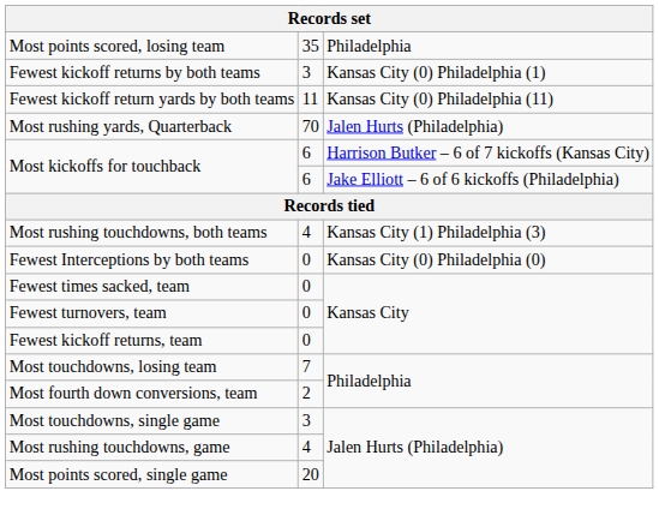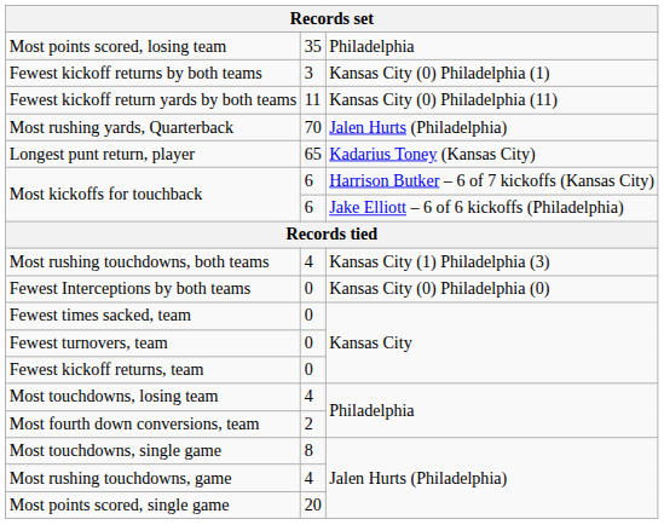 <table class="wikitable">
 <tr>
 <th colspan=3>Records set<br></th>
 </tr>
 <tr>
 <td>Most points scored, losing team</td>
 <td>35</td>
 <td>Philadelphia</td>
 </tr>
 <tr>
 <td>Fewest kickoff returns by both teams</td>
 <td>3</td>
 <td>Kansas City (0) Philadelphia (1)</td>
 </tr>
 <tr>
 <td>Fewest kickoff return yards by both teams</td>
 <td>11</td>
 <td>Kansas City (0) Philadelphia (11)</td>
 </tr>
 <tr>
 <td>Most rushing yards, Quarterback</td>
 <td>70</td>
 <td><a href='#'>Jalen Hurts</a> (Philadelphia)</td>
+</tr>
+<tr>
+<td>Longest punt return, player</td>
+<td>65</td>
+<td><a href='#'>Kadarius Toney</a> (Kansas City)</td>
 </tr>
 <tr>
 <td rowspan=2>Most kickoffs for touchback</td>
 <td>6</td>
 <td><a href='#'>Harrison Butker</a> – 6 of 7 kickoffs (Kansas City)</td>
 </tr>
 <tr>
 <td>6</td>
 <td><a href='#'>Jake Elliott</a> – 6 of 6 kickoffs (Philadelphia)</td>
 </tr>
 <tr>
 <th colspan=3>Records tied</th>
 </tr>
 <tr>
 <td>Most rushing touchdowns, both teams</td>
 <td>4</td>
 <td>Kansas City (1) Philadelphia (3)</td>
 </tr>
 <tr>
 <td>Fewest Interceptions by both teams</td>
 <td>0</td>
 <td>Kansas City (0) Philadelphia (0)</td>
 </tr>
 <tr>
 <td>Fewest times sacked, team</td>
 <td>0</td>
 <td rowspan=3>Kansas City</td>
 </tr>
 <tr>
 <td>Fewest turnovers, team</td>
 <td>0</td>
 </tr>
 <tr>
 <td>Fewest kickoff returns, team</td>
 <td>0</td>
 </tr>
 <tr>
 <td>Most touchdowns, losing team</td>
-<td>7</td>
+<td>4</td>
 <td rowspan=2>Philadelphia</td>
 </tr>
 <tr>
 <td>Most fourth down conversions, team</td>
 <td>2</td>
 </tr>
 <tr>
 <td>Most touchdowns, single game</td>
-<td>3</td>
+<td>8</td>
 <td rowspan=4>Jalen Hurts (Philadelphia)</td>
 </tr>
 <tr>
 <td>Most rushing touchdowns, game</td>
 <td>4</td>
 </tr>
 <tr>
 <td>Most points scored, single game</td>
 <td>20</td>
 </tr>
 </table>
